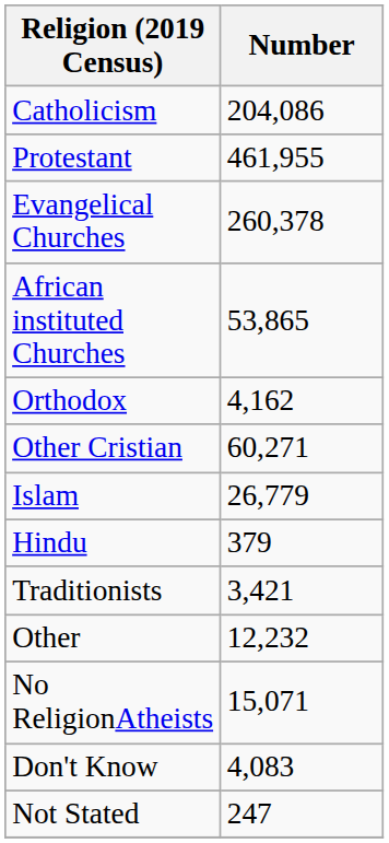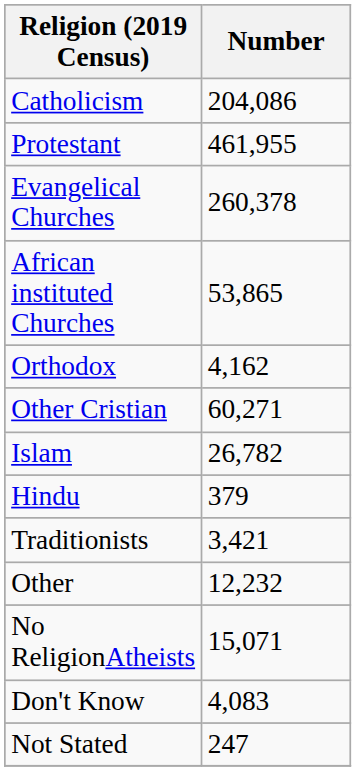 <table class="wikitable">
 <tr>
 <th style="width:100px;">Religion (2019 Census)</th>
 <th style="width:80px;">Number</th>
 </tr>
 <tr>
 <td><a href='#'>Catholicism</a></td>
 <td>204,086</td>
 </tr>
 <tr>
 <td><a href='#'>Protestant</a></td>
 <td>461,955</td>
 </tr>
 <tr>
 <td><a href='#'>Evangelical Churches</a></td>
 <td>260,378</td>
 </tr>
 <tr>
 <td><a href='#'>African instituted Churches</a></td>
 <td>53,865</td>
 </tr>
 <tr>
 <td><a href='#'>Orthodox</a></td>
 <td>4,162</td>
 </tr>
 <tr>
 <td><a href='#'>Other Cristian</a></td>
 <td>60,271</td>
 </tr>
 <tr>
 <td><a href='#'>Islam</a></td>
-<td>26,779</td>
+<td>26,782</td>
 </tr>
 <tr>
 <td><a href='#'>Hindu</a></td>
 <td>379</td>
 </tr>
 <tr>
 <td>Traditionists</td>
 <td>3,421</td>
 </tr>
 <tr>
 <td>Other</td>
 <td>12,232</td>
 </tr>
 <tr>
 <td>No Religion<a href='#'>Atheists</a></td>
 <td>15,071</td>
 </tr>
 <tr>
 <td>Don't Know</td>
 <td>4,083</td>
 </tr>
 <tr>
 <td>Not Stated</td>
 <td>247</td>
 </tr>
 <tr>
 </tr>
 </table>
